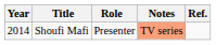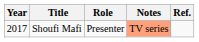 <table class="wikitable">
 <tr>
 <th>Year</th>
 <th> Title</th>
 <th>Role  </th>
 <th>Notes</th>
 <th>Ref.</th>
 </tr>
 <tr>
-<td>2014</td>
+<td>2017</td>
 <td>Shoufi Mafi</td>
 <td>Presenter</td>
 <td style="background: lightsalmon;">TV series</td>
 <td></td>
 </tr>
 </table>
